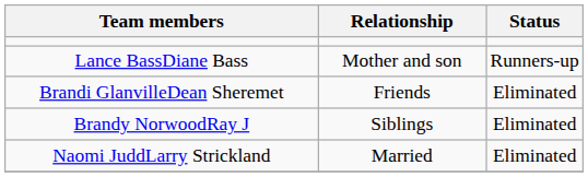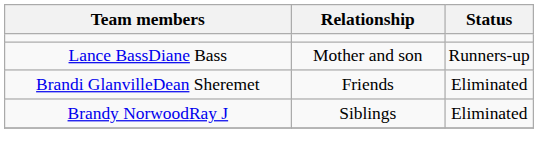 <table class="wikitable sortable" align="center" style="text-align:center; font-size:90%">
 <tr>
 <th width="230px">Team members</th>
 <th width="120px">Relationship</th>
 <th>Status</th>
 </tr>
 <tr>
 <td></td>
 <td></td>
 <td></td>
 </tr>
 <tr>
 <td><a href='#'>Lance BassDiane</a> Bass</td>
 <td>Mother and son</td>
 <td>Runners-up</td>
 </tr>
 <tr>
 <td><a href='#'>Brandi GlanvilleDean</a> Sheremet</td>
 <td>Friends</td>
 <td>Eliminated</td>
 </tr>
 <tr>
 <td><a href='#'>Brandy Norwood</a><a href='#'>Ray J</a></td>
 <td>Siblings</td>
 <td>Eliminated</td>
 </tr>
 <tr>
-<td><a href='#'>Naomi JuddLarry</a> Strickland</td>
-<td>Married</td>
-<td>Eliminated</td>
-</tr>
-<tr>
 </tr>
 </table>
